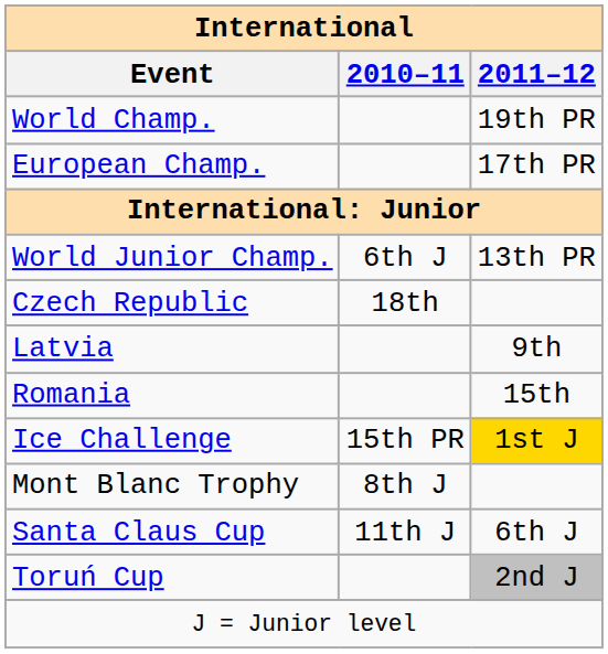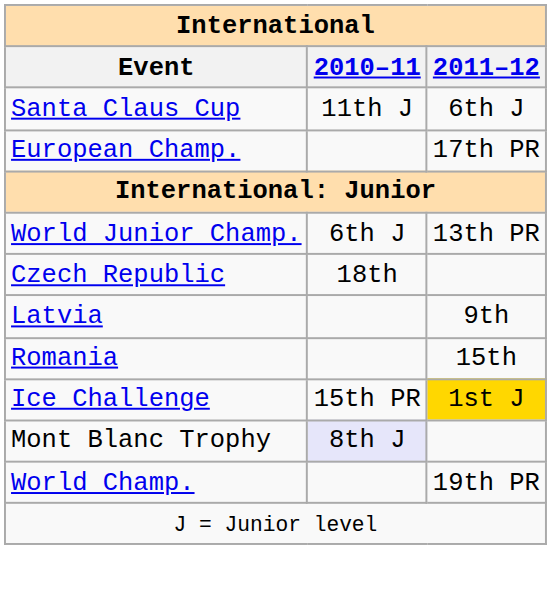 <table class="wikitable" style="text-align:center">
 <tr>
 <th style="background-color: #ffdead; " colspan=3 align=center>International</th>
 </tr>
 <tr>
 <th>Event</th>
 <th><a href='#'>2010–11</a></th>
 <th><a href='#'>2011–12</a></th>
 </tr>
 <tr>
-<td align=left><a href='#'>World Champ.</a></td>
-<td></td>
-<td>19th PR</td>
+<td align=left><a href='#'>Santa Claus Cup</a></td>
+<td>11th J</td>
+<td>6th J</td>
 </tr>
 <tr>
 <td align=left><a href='#'>European Champ.</a></td>
 <td></td>
 <td>17th PR</td>
 </tr>
 <tr>
 <th style="background-color: #ffdead; " colspan=3 align=center>International: Junior</th>
 </tr>
 <tr>
 <td align=left><a href='#'>World Junior Champ.</a></td>
 <td>6th J</td>
 <td>13th PR</td>
 </tr>
 <tr>
 <td align=left> <a href='#'>Czech Republic</a></td>
 <td>18th</td>
 <td></td>
 </tr>
 <tr>
 <td align=left> <a href='#'>Latvia</a></td>
 <td></td>
 <td>9th</td>
 </tr>
 <tr>
 <td align=left> <a href='#'>Romania</a></td>
 <td></td>
 <td>15th</td>
 </tr>
 <tr>
 <td align=left><a href='#'>Ice Challenge</a></td>
 <td>15th PR</td>
 <td bgcolor=gold>1st J</td>
 </tr>
 <tr>
 <td align=left>Mont Blanc Trophy</td>
-<td>8th J</td>
+<td style="background: lavender;">8th J</td>
 <td></td>
 </tr>
 <tr>
-<td align=left><a href='#'>Santa Claus Cup</a></td>
-<td>11th J</td>
-<td>6th J</td>
-</tr>
-<tr>
-<td align=left><a href='#'>Toruń Cup</a></td>
+<td align=left><a href='#'>World Champ.</a></td>
 <td></td>
-<td bgcolor=silver>2nd J</td>
+<td>19th PR</td>
 </tr>
 <tr>
 <td colspan=3 align=center><small> J = Junior level </small></td>
 </tr>
 </table>
